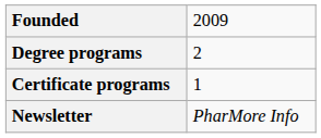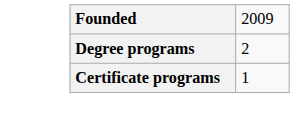 <table align="right" class="wikitable">
 <tr>
 <th style="text-align: left; padding: 5px 15px 5px 5px">Founded</th>
 <td style="text-align: left; padding: 5px 15px 5px 5px">2009</td>
 </tr>
 <tr>
 <th style="text-align: left; padding: 5px 15px 5px 5px">Degree programs</th>
 <td style="text-align: left; padding: 5px 15px 5px 5px">2</td>
 </tr>
 <tr>
 <th style="text-align: left; padding: 5px 15px 5px 5px">Certificate programs</th>
 <td style="text-align: left; padding: 5px 15px 5px 5px">1</td>
 </tr>
-<tr>
-<th style="text-align: left; padding: 5px 15px 5px 5px">Newsletter</th>
-<td style="text-align: left; padding: 5px 15px 5px 5px"><em>PharMore Info</em></td>
-</tr>
 </table>
